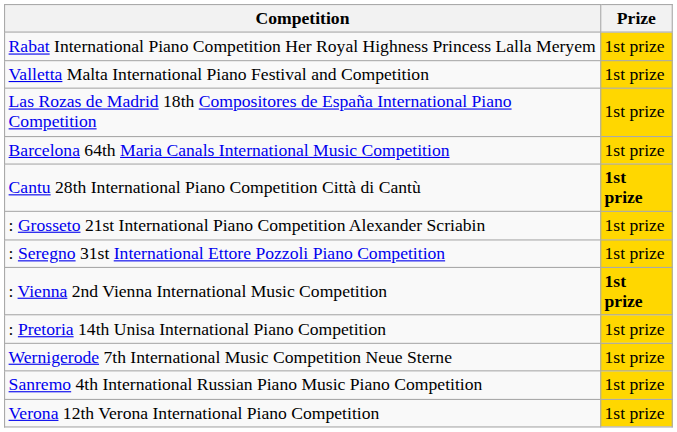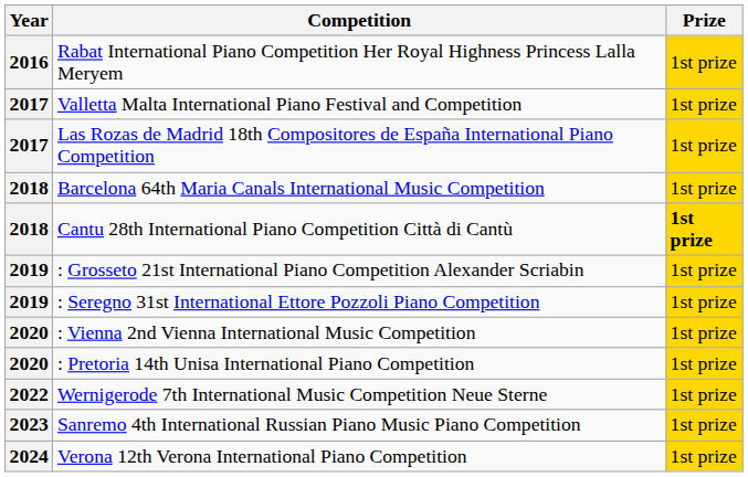 <table class="wikitable">
 <tr>
+<th>Year</th>
 <th>Competition</th>
 <th>Prize</th>
 </tr>
 <tr>
+<th>2016</th>
 <td> <a href='#'>Rabat</a> International Piano Competition Her Royal Highness Princess Lalla Meryem</td>
 <td bgcolor="gold">1st prize</td>
 </tr>
 <tr>
+<th>2017</th>
 <td>  <a href='#'>Valletta</a> Malta International Piano Festival and Competition</td>
 <td bgcolor="gold">1st prize</td>
 </tr>
 <tr>
+<th>2017</th>
 <td> <a href='#'>Las Rozas de Madrid</a> 18th <a href='#'>Compositores de España International Piano Competition</a></td>
 <td bgcolor="gold">1st prize</td>
 </tr>
 <tr>
+<th>2018</th>
 <td> <a href='#'>Barcelona</a> 64th <a href='#'>Maria Canals International Music Competition</a></td>
 <td bgcolor="gold">1st prize</td>
 </tr>
 <tr>
+<th>2018</th>
 <td> <a href='#'>Cantu</a> 28th International Piano Competition Città di Cantù</td>
 <td bgcolor="gold"><strong>1st prize</strong></td>
 </tr>
 <tr>
+<th>2019</th>
 <td>: <a href='#'>Grosseto</a> 21st International Piano Competition Alexander Scriabin</td>
 <td bgcolor="gold">1st prize</td>
 </tr>
 <tr>
+<th>2019</th>
 <td>: <a href='#'>Seregno</a> 31st <a href='#'>International Ettore Pozzoli Piano Competition</a></td>
 <td bgcolor="gold">1st prize</td>
 </tr>
 <tr>
+<th>2020</th>
 <td>: <a href='#'>Vienna</a> 2nd Vienna International Music Competition</td>
-<td bgcolor="gold"><strong>1st prize</strong></td>
+<td bgcolor="gold">1st prize</td>
 </tr>
 <tr>
+<th>2020</th>
 <td>: <a href='#'>Pretoria</a> 14th Unisa International Piano Competition</td>
 <td bgcolor="gold">1st prize</td>
 </tr>
 <tr>
+<th>2022</th>
 <td> <a href='#'>Wernigerode</a> 7th International Music Competition Neue Sterne</td>
 <td bgcolor="gold">1st prize</td>
 </tr>
 <tr>
+<th>2023</th>
 <td> <a href='#'>Sanremo</a> 4th  International Russian Piano Music Piano Competition</td>
 <td bgcolor="gold">1st prize</td>
 </tr>
 <tr>
+<th>2024</th>
 <td> <a href='#'>Verona</a> 12th Verona International Piano Competition</td>
 <td bgcolor="gold">1st prize</td>
 </tr>
 </table>
